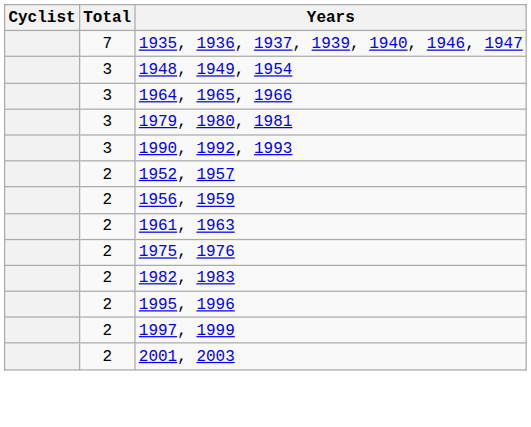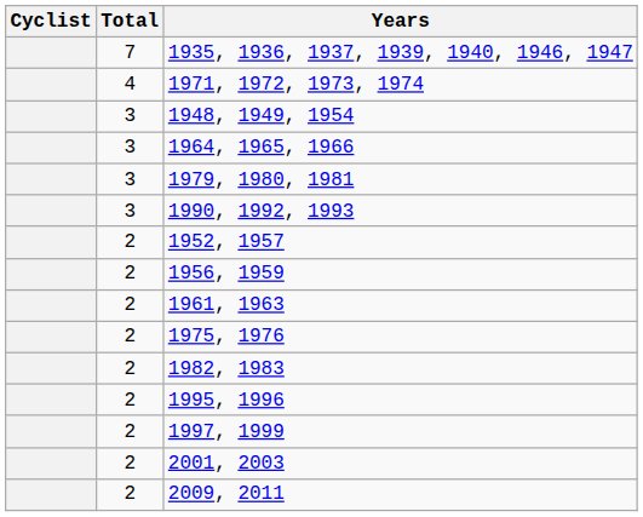 <table class="sortable plainrowheaders wikitable">
 <tr>
 <th scope=col>Cyclist</th>
 <th scope=col>Total</th>
 <th scope=col class="unsortable">Years</th>
 </tr>
 <tr>
 <th scope=row></th>
 <td align=center>7</td>
 <td><a href='#'>1935</a>, <a href='#'>1936</a>, <a href='#'>1937</a>, <a href='#'>1939</a>, <a href='#'>1940</a>, <a href='#'>1946</a>, <a href='#'>1947</a></td>
+</tr>
+<tr>
+<th scope=row></th>
+<td align=center>4</td>
+<td><a href='#'>1971</a>, <a href='#'>1972</a>, <a href='#'>1973</a>, <a href='#'>1974</a></td>
 </tr>
 <tr>
 <th scope=row></th>
 <td align=center>3</td>
 <td><a href='#'>1948</a>, <a href='#'>1949</a>, <a href='#'>1954</a></td>
 </tr>
 <tr>
 <th scope=row></th>
 <td align=center>3</td>
 <td><a href='#'>1964</a>, <a href='#'>1965</a>, <a href='#'>1966</a></td>
 </tr>
 <tr>
 <th scope=row></th>
 <td align=center>3</td>
 <td><a href='#'>1979</a>, <a href='#'>1980</a>, <a href='#'>1981</a></td>
 </tr>
 <tr>
 <th scope=row></th>
 <td align=center>3</td>
 <td><a href='#'>1990</a>, <a href='#'>1992</a>, <a href='#'>1993</a></td>
 </tr>
 <tr>
 <th scope=row></th>
 <td align=center>2</td>
 <td><a href='#'>1952</a>, <a href='#'>1957</a></td>
 </tr>
 <tr>
 <th scope=row></th>
 <td align=center>2</td>
 <td><a href='#'>1956</a>, <a href='#'>1959</a></td>
 </tr>
 <tr>
 <th scope=row></th>
 <td align=center>2</td>
 <td><a href='#'>1961</a>, <a href='#'>1963</a></td>
 </tr>
 <tr>
 <th scope=row></th>
 <td align=center>2</td>
 <td><a href='#'>1975</a>, <a href='#'>1976</a></td>
 </tr>
 <tr>
 <th scope=row></th>
 <td align=center>2</td>
 <td><a href='#'>1982</a>, <a href='#'>1983</a></td>
 </tr>
 <tr>
 <th scope=row></th>
 <td align=center>2</td>
 <td><a href='#'>1995</a>, <a href='#'>1996</a></td>
 </tr>
 <tr>
 <th scope=row></th>
 <td align=center>2</td>
 <td><a href='#'>1997</a>, <a href='#'>1999</a></td>
 </tr>
 <tr>
 <th scope=row></th>
 <td align=center>2</td>
 <td><a href='#'>2001</a>, <a href='#'>2003</a></td>
 </tr>
+<tr>
+<th scope=row></th>
+<td align=center>2</td>
+<td><a href='#'>2009</a>, <a href='#'>2011</a></td>
+</tr>
 </table>
